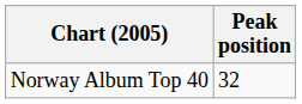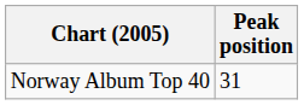 <table class="wikitable">
 <tr>
 <th>Chart (2005)</th>
 <th>Peak<br>position</th>
 </tr>
 <tr>
 <td>Norway Album Top 40</td>
-<td>32</td>
+<td>31</td>
 </tr>
 </table>
